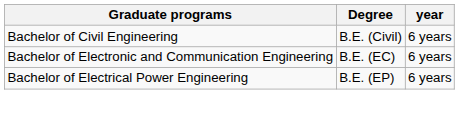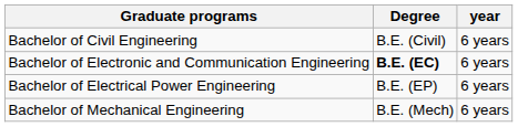 <table class="wikitable">
 <tr>
 <th>Graduate programs</th>
 <th>Degree</th>
 <th>year</th>
 </tr>
 <tr>
 <td>Bachelor of Civil Engineering</td>
 <td>B.E. (Civil)</td>
 <td>6 years</td>
 </tr>
 <tr>
 <td>Bachelor of Electronic and Communication Engineering</td>
-<td>B.E. (EC)</td>
+<td><strong>B.E. (EC)</strong></td>
 <td>6 years</td>
 </tr>
 <tr>
 <td>Bachelor of Electrical Power Engineering</td>
 <td>B.E. (EP)</td>
 <td>6 years</td>
 </tr>
+<tr>
+<td>Bachelor of Mechanical Engineering</td>
+<td>B.E. (Mech)</td>
+<td>6 years</td>
+</tr>
 </table>
